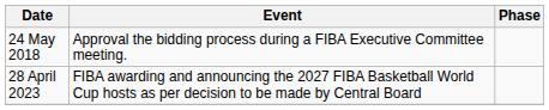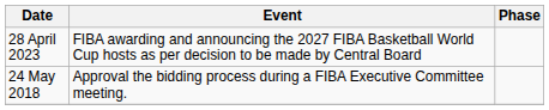 <table class="wikitable">
 <tr>
 <th>Date</th>
 <th>Event</th>
 <th>Phase</th>
 </tr>
 <tr>
+<td>28 April 2023</td>
+<td>FIBA awarding and announcing the 2027 FIBA Basketball World Cup hosts as per decision to be made by Central Board</td>
+<td></td>
+</tr>
+<tr>
 <td>24 May 2018</td>
 <td>Approval the bidding process during a FIBA Executive Committee meeting.</td>
 <td></td>
 </tr>
 <tr>
-<td>28 April 2023</td>
-<td>FIBA awarding and announcing the 2027 FIBA Basketball World Cup hosts as per decision to be made by Central Board</td>
-<td></td>
-</tr>
-<tr>
 </tr>
 </table>
